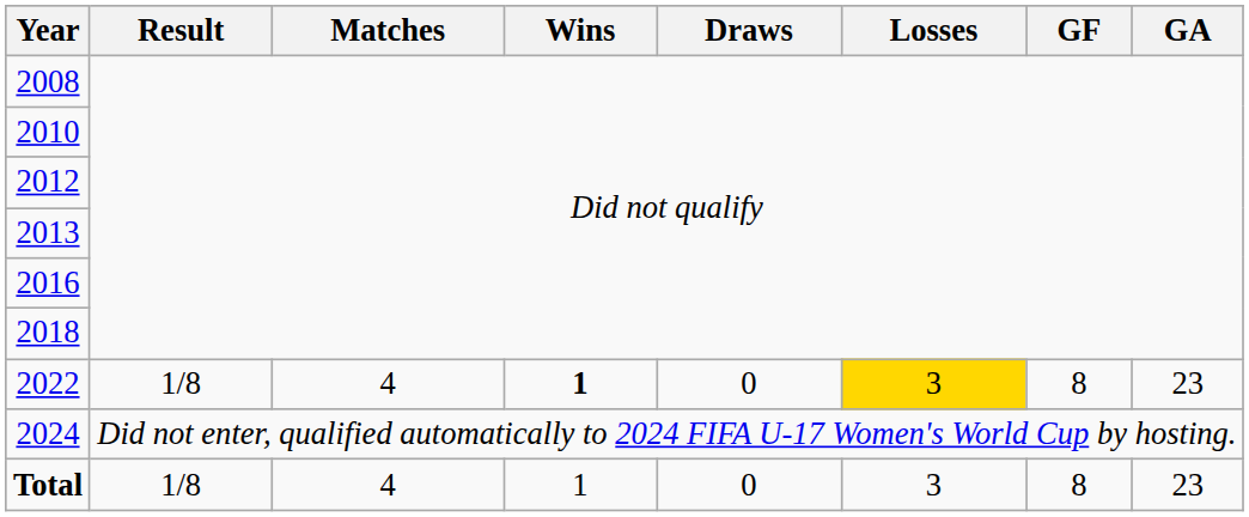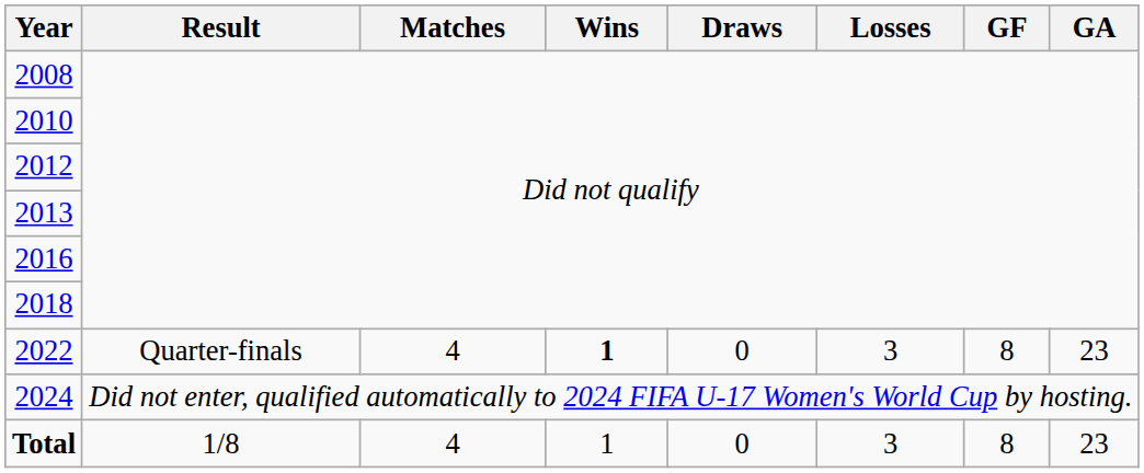 <table class="wikitable" style="text-align: center;">
 <tr>
 <th>Year</th>
 <th>Result</th>
 <th>Matches</th>
 <th>Wins</th>
 <th>Draws</th>
 <th>Losses</th>
 <th>GF</th>
 <th>GA</th>
 </tr>
 <tr>
 <td> <a href='#'>2008</a></td>
 <td colspan=8 rowspan=6><em>Did not qualify</em></td>
 </tr>
 <tr>
 <td> <a href='#'>2010</a></td>
 </tr>
 <tr>
 <td> <a href='#'>2012</a></td>
 </tr>
 <tr>
 <td> <a href='#'>2013</a></td>
 </tr>
 <tr>
 <td> <a href='#'>2016</a></td>
 </tr>
 <tr>
 <td> <a href='#'>2018</a></td>
 </tr>
 <tr>
 <td> <a href='#'>2022</a></td>
-<td>1/8</td>
+<td>Quarter-finals</td>
 <td>4</td>
 <td><strong>1</strong></td>
 <td>0</td>
-<td style="background: gold;">3</td>
+<td>3</td>
 <td>8</td>
 <td>23</td>
 </tr>
 <tr>
 <td> <a href='#'>2024</a></td>
 <td colspan=7><em>Did not enter, qualified automatically to <a href='#'>2024 FIFA U-17 Women's World Cup</a> by hosting.</em></td>
 </tr>
 <tr>
 <td><strong>Total</strong></td>
 <td>1/8</td>
 <td>4</td>
 <td>1</td>
 <td>0</td>
 <td>3</td>
 <td>8</td>
 <td>23</td>
 </tr>
 </table>
